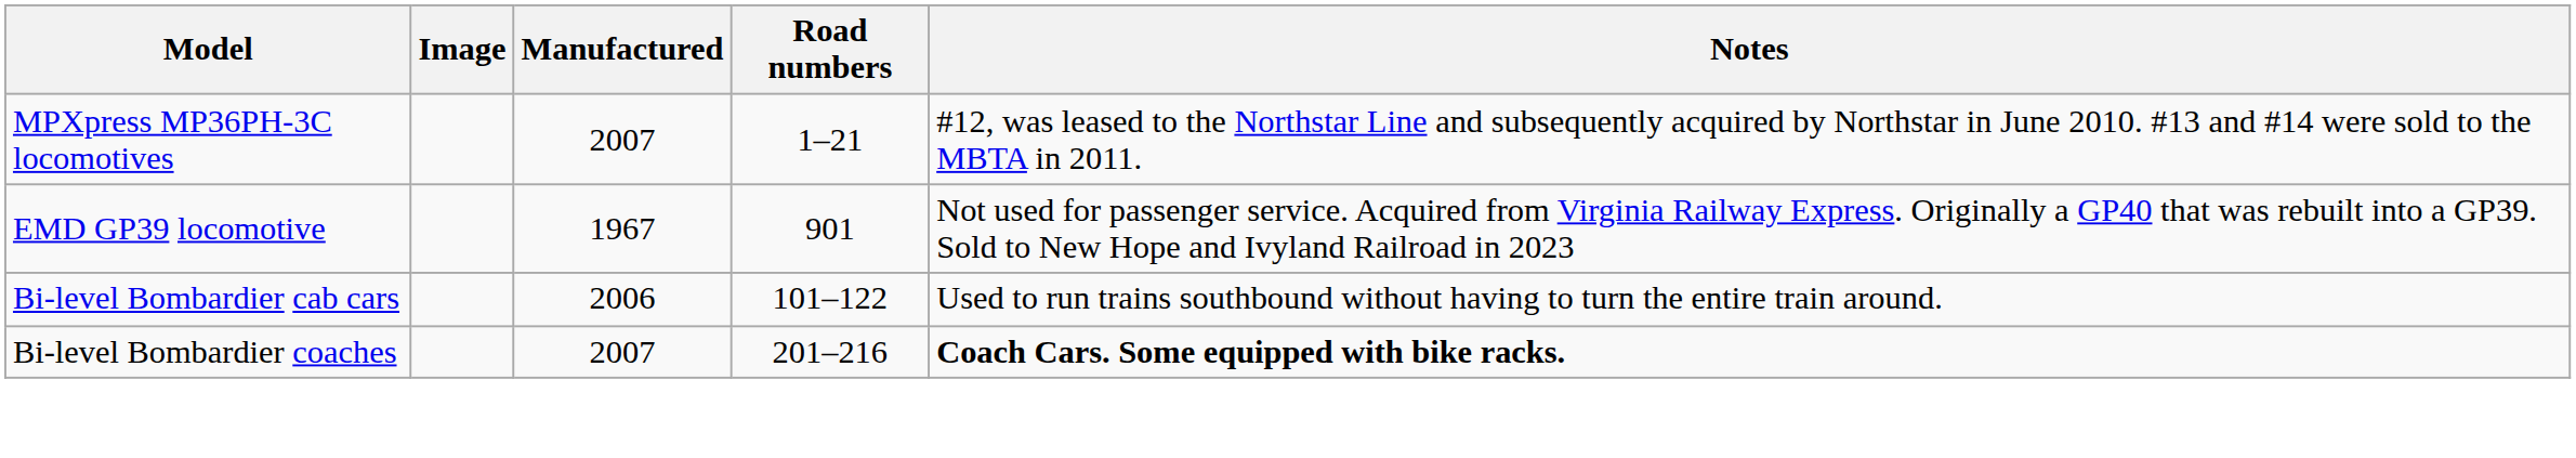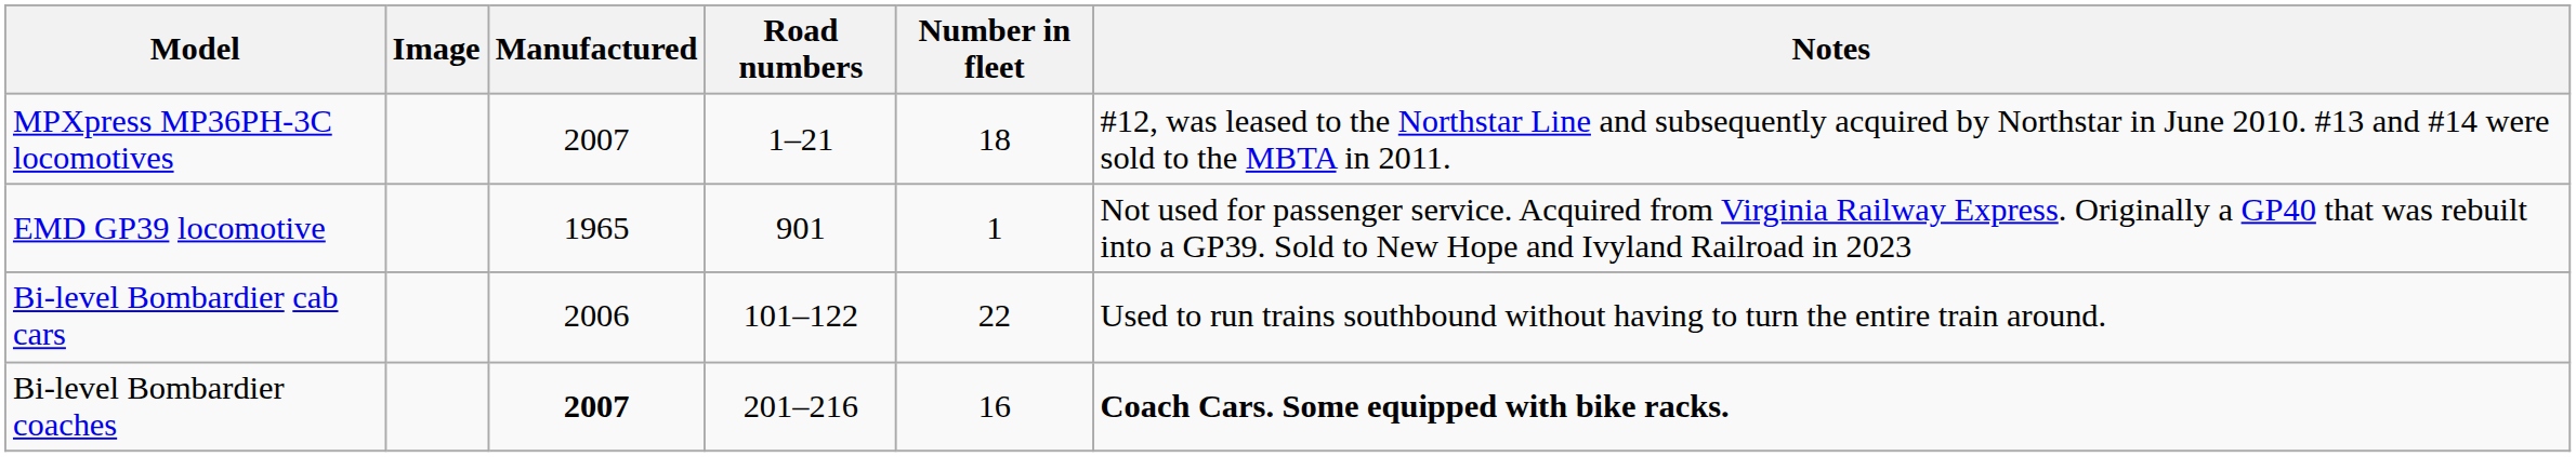 <table class="wikitable">
 <tr>
 <th>Model</th>
 <th>Image</th>
 <th>Manufactured</th>
 <th>Road numbers</th>
+<th>Number in fleet</th>
 <th>Notes</th>
 </tr>
 <tr>
 <td><a href='#'>MPXpress MP36PH-3C</a> <a href='#'>locomotives</a></td>
 <td></td>
 <td align=center>2007</td>
 <td align=center>1–21</td>
+<td align=center>18</td>
 <td>#12, was leased to the <a href='#'>Northstar Line</a> and subsequently acquired by Northstar in June 2010. #13 and #14 were sold to the <a href='#'>MBTA</a> in 2011.</td>
 </tr>
 <tr>
 <td><a href='#'>EMD GP39</a> <a href='#'>locomotive</a></td>
 <td></td>
-<td align=center>1967</td>
+<td align=center>1965</td>
 <td align=center>901</td>
+<td align=center>1</td>
 <td>Not used for passenger service. Acquired from <a href='#'>Virginia Railway Express</a>. Originally a <a href='#'>GP40</a> that was rebuilt into a GP39. Sold to New Hope and Ivyland Railroad in 2023</td>
 </tr>
 <tr>
 <td><a href='#'>Bi-level Bombardier</a> <a href='#'>cab cars</a></td>
 <td></td>
 <td align=center>2006</td>
 <td align=center>101–122</td>
+<td align=center>22</td>
 <td>Used to run trains southbound without having to turn the entire train around.</td>
 </tr>
 <tr>
 <td>Bi-level Bombardier <a href='#'>coaches</a></td>
 <td></td>
-<td align=center>2007</td>
+<td align=center><strong>2007</strong></td>
 <td align=center>201–216</td>
+<td align=center>16</td>
 <td><strong>Coach Cars. Some equipped with bike racks.</strong></td>
 </tr>
 </table>
